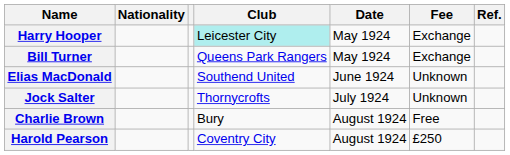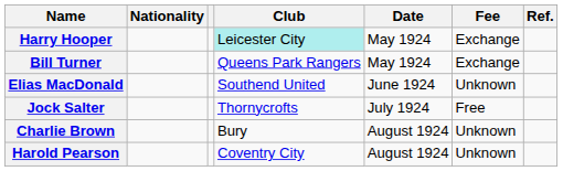 <table class="wikitable plainrowheaders">
 <tr>
 <th scope="col">Name</th>
 <th scope="col">Nationality</th>
 <th scope="col"></th>
 <th scope="col">Club</th>
 <th scope="col">Date</th>
 <th scope="col">Fee</th>
 <th scope="col">Ref.</th>
 </tr>
 <tr>
 <th scope="row"><a href='#'>Harry Hooper</a></th>
 <td></td>
 <td align="center"></td>
 <td style="background: paleturquoise;"> Leicester City</td>
 <td>May 1924</td>
 <td>Exchange</td>
 <td align="center"></td>
 </tr>
 <tr>
 <th scope="row"><a href='#'>Bill Turner</a></th>
 <td></td>
 <td align="center"></td>
 <td> <a href='#'>Queens Park Rangers</a></td>
 <td>May 1924</td>
 <td>Exchange</td>
 <td align="center"></td>
 </tr>
 <tr>
 <th scope="row"><a href='#'>Elias MacDonald</a></th>
 <td></td>
 <td align="center"></td>
 <td> <a href='#'>Southend United</a></td>
 <td>June 1924</td>
 <td>Unknown</td>
 <td align="center"></td>
 </tr>
 <tr>
 <th scope="row"><a href='#'>Jock Salter</a></th>
 <td></td>
 <td align="center"></td>
 <td> <a href='#'>Thornycrofts</a></td>
 <td>July 1924</td>
-<td>Unknown</td>
+<td>Free</td>
 <td align="center"></td>
 </tr>
 <tr>
 <th scope="row"><a href='#'>Charlie Brown</a></th>
 <td></td>
 <td align="center"></td>
 <td> Bury</td>
 <td>August 1924</td>
-<td>Free</td>
+<td>Unknown</td>
 <td align="center"></td>
 </tr>
 <tr>
 <th scope="row"><a href='#'>Harold Pearson</a></th>
 <td></td>
 <td align="center"></td>
 <td> <a href='#'>Coventry City</a></td>
 <td>August 1924</td>
-<td>£250</td>
+<td>Unknown</td>
 <td align="center"></td>
 </tr>
 </table>
